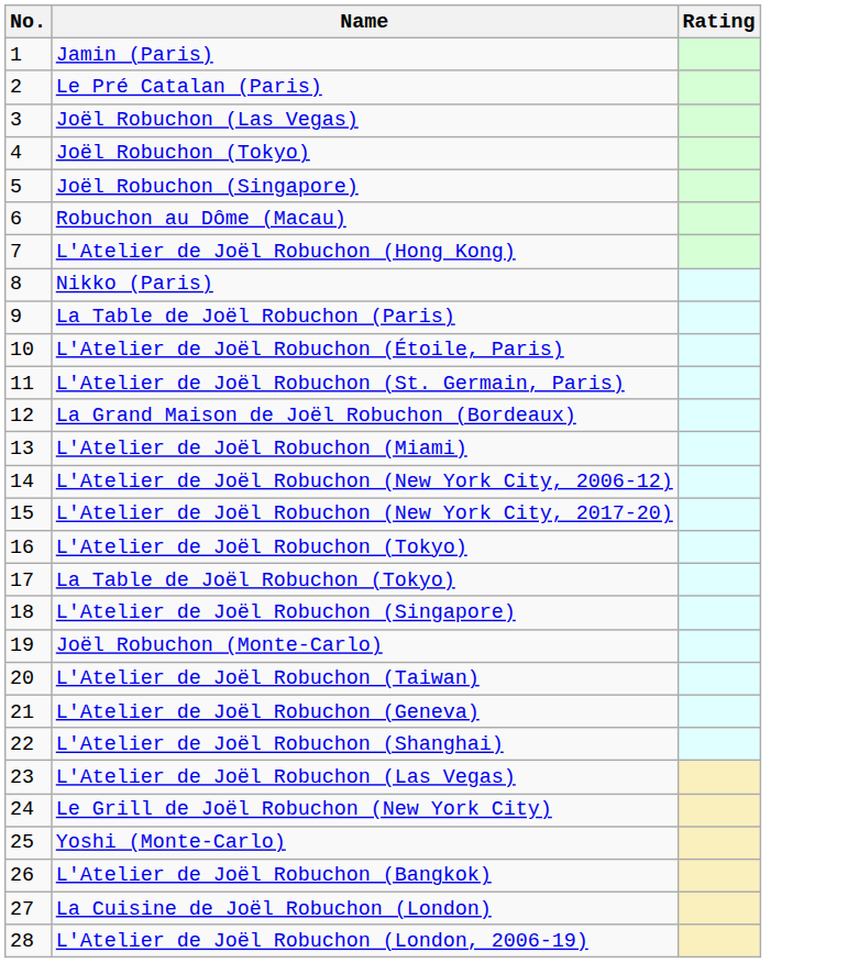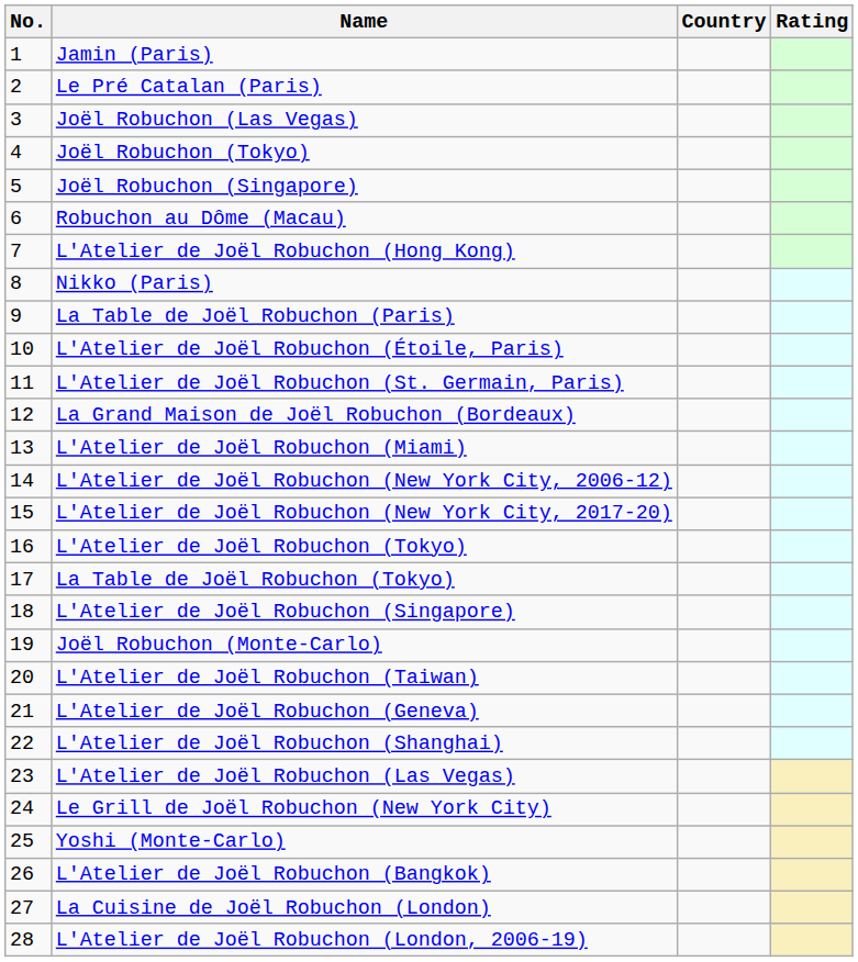 <table class="wikitable sortable plainrowheaders" style="text-align:left;"">
 <tr>
 <th scope="col">No.</th>
 <th scope="col">Name</th>
+<th scope="col">Country</th>
 <th scope="col">Rating</th>
 </tr>
 <tr>
 <td>1</td>
 <td><a href='#'>Jamin (Paris)</a></td>
+<td></td>
 <th scope="row" style="background-color:#D6FFD6"></th>
 </tr>
 <tr>
 <td>2</td>
 <td><a href='#'>Le Pré Catalan (Paris)</a></td>
+<td></td>
 <th scope="row" style="background-color:#D6FFD6"></th>
 </tr>
 <tr>
 <td>3</td>
 <td><a href='#'>Joël Robuchon (Las Vegas)</a></td>
+<td></td>
 <th scope="row" style="background-color:#D6FFD6"></th>
 </tr>
 <tr>
 <td>4</td>
 <td><a href='#'>Joël Robuchon (Tokyo)</a></td>
+<td></td>
 <th scope="row" style="background-color:#D6FFD6"></th>
 </tr>
 <tr>
 <td>5</td>
 <td><a href='#'>Joël Robuchon (Singapore)</a></td>
+<td></td>
 <th scope="row" style="background-color:#D6FFD6"></th>
 </tr>
 <tr>
 <td>6</td>
 <td><a href='#'>Robuchon au Dôme (Macau)</a></td>
+<td></td>
 <th scope="row" style="background-color:#D6FFD6"></th>
 </tr>
 <tr>
 <td>7</td>
 <td><a href='#'>L'Atelier de Joël Robuchon (Hong Kong)</a></td>
+<td></td>
 <th scope="row" style="background-color:#D6FFD6"></th>
 </tr>
 <tr>
 <td>8</td>
 <td><a href='#'>Nikko (Paris)</a></td>
+<td></td>
 <th scope="row" style="background-color:#E0FFFF"></th>
 </tr>
 <tr>
 <td>9</td>
 <td><a href='#'>La Table de Joël Robuchon (Paris)</a></td>
+<td></td>
 <th scope="row" style="background-color:#E0FFFF"></th>
 </tr>
 <tr>
 <td>10</td>
 <td><a href='#'>L'Atelier de Joël Robuchon (Étoile, Paris)</a></td>
+<td></td>
 <th scope="row" style="background-color:#E0FFFF"></th>
 </tr>
 <tr>
 <td>11</td>
 <td><a href='#'>L'Atelier de Joël Robuchon (St. Germain, Paris)</a></td>
+<td></td>
 <th scope="row" style="background-color:#E0FFFF"></th>
 </tr>
 <tr>
 <td>12</td>
 <td><a href='#'>La Grand Maison de Joël Robuchon (Bordeaux)</a></td>
+<td></td>
 <th scope="row" style="background-color:#E0FFFF"></th>
 </tr>
 <tr>
 <td>13</td>
 <td><a href='#'>L'Atelier de Joël Robuchon (Miami)</a></td>
+<td></td>
 <th scope="row" style="background-color:#E0FFFF"></th>
 </tr>
 <tr>
 <td>14</td>
 <td><a href='#'>L'Atelier de Joël Robuchon (New York City, 2006-12)</a></td>
+<td></td>
 <th scope="row" style="background-color:#E0FFFF"></th>
 </tr>
 <tr>
 <td>15</td>
 <td><a href='#'>L'Atelier de Joël Robuchon (New York City, 2017-20)</a></td>
+<td></td>
 <th scope="row" style="background-color:#E0FFFF"></th>
 </tr>
 <tr>
 <td>16</td>
 <td><a href='#'>L'Atelier de Joël Robuchon (Tokyo)</a></td>
+<td></td>
 <th scope="row" style="background-color:#E0FFFF"></th>
 </tr>
 <tr>
 <td>17</td>
 <td><a href='#'>La Table de Joël Robuchon (Tokyo)</a></td>
+<td></td>
 <th scope="row" style="background-color:#E0FFFF"></th>
 </tr>
 <tr>
 <td>18</td>
 <td><a href='#'>L'Atelier de Joël Robuchon (Singapore)</a></td>
+<td></td>
 <th scope="row" style="background-color:#E0FFFF"></th>
 </tr>
 <tr>
 <td>19</td>
 <td><a href='#'>Joël Robuchon (Monte-Carlo)</a></td>
+<td></td>
 <th scope="row" style="background-color:#E0FFFF"></th>
 </tr>
 <tr>
 <td>20</td>
 <td><a href='#'>L'Atelier de Joël Robuchon (Taiwan)</a></td>
+<td></td>
 <th scope="row" style="background-color:#E0FFFF"></th>
 </tr>
 <tr>
 <td>21</td>
 <td><a href='#'>L'Atelier de Joël Robuchon (Geneva)</a></td>
+<td></td>
 <th scope="row" style="background-color:#E0FFFF"></th>
 </tr>
 <tr>
 <td>22</td>
 <td><a href='#'>L'Atelier de Joël Robuchon (Shanghai)</a></td>
+<td></td>
 <th scope="row" style="background-color:#E0FFFF"></th>
 </tr>
 <tr>
 <td>23</td>
 <td><a href='#'>L'Atelier de Joël Robuchon (Las Vegas)</a></td>
+<td></td>
 <th scope="row" style="background-color:#FAF0BE"></th>
 </tr>
 <tr>
 <td>24</td>
 <td><a href='#'>Le Grill de Joël Robuchon (New York City)</a></td>
+<td></td>
 <th scope="row" style="background-color:#FAF0BE"></th>
 </tr>
 <tr>
 <td>25</td>
 <td><a href='#'>Yoshi (Monte-Carlo)</a></td>
+<td></td>
 <th scope="row" style="background-color:#FAF0BE"></th>
 </tr>
 <tr>
 <td>26</td>
 <td><a href='#'>L'Atelier de Joël Robuchon (Bangkok)</a></td>
+<td></td>
 <th scope="row" style="background-color:#FAF0BE"></th>
 </tr>
 <tr>
 <td>27</td>
 <td><a href='#'>La Cuisine de Joël Robuchon (London)</a></td>
+<td></td>
 <th scope="row" style="background-color:#FAF0BE"></th>
 </tr>
 <tr>
 <td>28</td>
 <td><a href='#'>L'Atelier de Joël Robuchon (London, 2006-19)</a></td>
+<td></td>
 <th scope="row" style="background-color:#FAF0BE"></th>
 </tr>
 </table>
